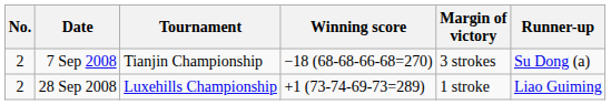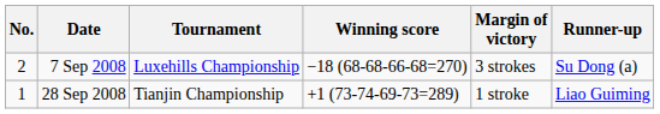 <table class="wikitable" style="font-size:95%;">
 <tr>
 <th>No.</th>
 <th>Date</th>
 <th>Tournament</th>
 <th>Winning score</th>
 <th>Margin of<br>victory</th>
 <th>Runner-up</th>
 </tr>
 <tr>
 <td align=center>2</td>
 <td align=right>7 Sep <a href='#'>2008</a></td>
-<td>Tianjin Championship</td>
+<td><a href='#'>Luxehills Championship</a></td>
 <td>−18 (68-68-66-68=270)</td>
 <td>3 strokes</td>
 <td> <a href='#'>Su Dong</a> (a)</td>
 </tr>
 <tr>
-<td align=center>2</td>
+<td align=center>1</td>
 <td align=right>28 Sep 2008</td>
-<td><a href='#'>Luxehills Championship</a></td>
+<td>Tianjin Championship</td>
 <td>+1 (73-74-69-73=289)</td>
 <td>1 stroke</td>
 <td> <a href='#'>Liao Guiming</a></td>
 </tr>
 </table>
